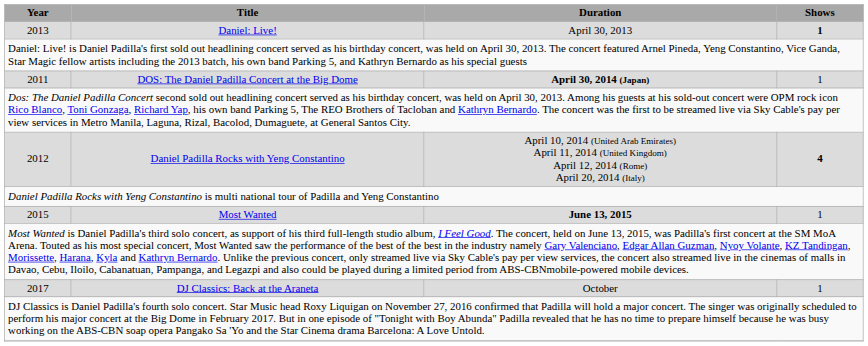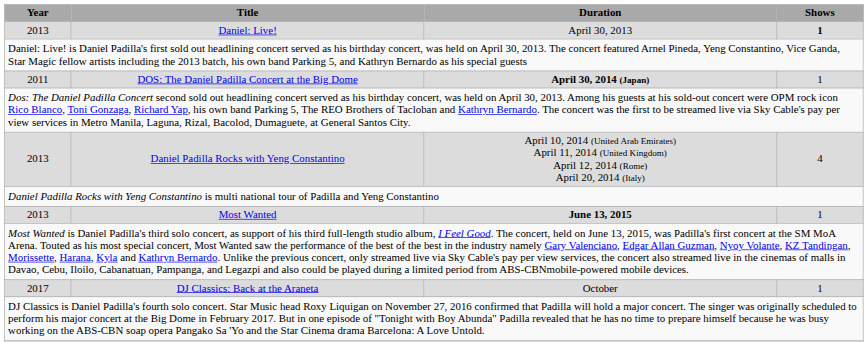 <table class="wikitable" width="100%" border="1">
 <tr>
 <th width=20 style="background-color: #A9A9A9;">Year</th>
 <th width=200 style="background-color: #A9A9A9;">Title</th>
 <th width=200 style="background-color: #A9A9A9;">Duration</th>
 <th width=20 style="background-color: #A9A9A9;">Shows</th>
 </tr>
 <tr>
 <td style="background-color: #DCDCDC;" align="center">2013</td>
 <td style="background-color: #DCDCDC;" align="center"><a href='#'>Daniel: Live!</a></td>
 <td style="background-color: #DCDCDC;" align="center">April 30, 2013</td>
 <td style="background-color: #DCDCDC;" align="center"><strong>1</strong></td>
 </tr>
 <tr>
 <td colspan="14" style="border-bottom-width:1px; padding:5px;">Daniel: Live! is Daniel Padilla's first sold out headlining concert served as his birthday concert,  was held on April 30, 2013. The concert featured Arnel Pineda, Yeng Constantino, Vice Ganda, Star Magic fellow artists including the 2013 batch, his own band Parking 5, and Kathryn Bernardo as his special guests</td>
 </tr>
 <tr>
 <td style="background-color: #DCDCDC;" align="center">2011</td>
 <td style="background-color: #DCDCDC;" align="center"><a href='#'>DOS: The Daniel Padilla Concert at the Big Dome</a></td>
 <td style="background-color: #DCDCDC;" align="center"><strong>April 30, 2014 <small>(Japan)</small></strong></td>
 <td style="background-color: #DCDCDC;" align="center">1</td>
 </tr>
 <tr>
 <td colspan="14" style="border-bottom-width:1px; padding:5px;"><em>Dos: The Daniel Padilla Concert</em> second sold out headlining concert served as his birthday concert,  was held on April 30, 2013. Among his guests at his sold-out concert were OPM rock icon <a href='#'>Rico Blanco</a>, <a href='#'>Toni Gonzaga</a>, <a href='#'>Richard Yap</a>, his own band Parking 5, The REO Brothers of Tacloban and <a href='#'>Kathryn Bernardo</a>. The concert was the first to be streamed live via Sky Cable's pay per view services in Metro Manila, Laguna, Rizal, Bacolod, Dumaguete, at General Santos City.</td>
 </tr>
 <tr>
-<td style="background-color: #DCDCDC;" align="center">2012</td>
+<td style="background-color: #DCDCDC;" align="center">2013</td>
 <td style="background-color: #DCDCDC;" align="center"><a href='#'>Daniel Padilla Rocks with Yeng Constantino</a></td>
 <td style="background-color: #DCDCDC;" align="center">April 10, 2014 <small>(United Arab Emirates)</small><br> April 11, 2014 <small>(United Kingdom)</small><br> April 12, 2014 <small>(Rome)</small><br> April 20, 2014 <small>(Italy)</small></td>
-<td style="background-color: #DCDCDC;" align="center"><strong>4</strong></td>
+<td style="background-color: #DCDCDC;" align="center">4</td>
 </tr>
 <tr>
 <td colspan="14" style="border-bottom-width:1px; padding:5px;"><em>Daniel Padilla Rocks with Yeng Constantino</em> is multi national tour of Padilla and Yeng Constantino</td>
 </tr>
 <tr>
-<td style="background-color: #DCDCDC;" align="center">2015</td>
+<td style="background-color: #DCDCDC;" align="center">2013</td>
 <td style="background-color: #DCDCDC;" align="center"><a href='#'>Most Wanted</a></td>
 <td style="background-color: #DCDCDC;" align="center"><strong>June 13, 2015</strong></td>
 <td style="background-color: #DCDCDC;" align="center">1</td>
 </tr>
 <tr>
 <td colspan="14" style="border-bottom-width:1px; padding:5px;"><em>Most Wanted</em> is Daniel Padilla's third solo concert, as support of his third full-length studio album, <em><a href='#'>I Feel Good</a></em>. The concert, held on June 13, 2015, was Padilla's first concert at the SM MoA Arena. Touted as his most special concert, Most Wanted saw the performance of the best of the best in the industry namely <a href='#'>Gary Valenciano</a>, <a href='#'>Edgar Allan Guzman</a>, <a href='#'>Nyoy Volante</a>, <a href='#'>KZ Tandingan</a>, <a href='#'>Morissette</a>, <a href='#'>Harana</a>, <a href='#'>Kyla</a> and <a href='#'>Kathryn Bernardo</a>. Unlike the previous concert, only streamed live via Sky Cable's pay per view services, the concert also streamed live in the cinemas of malls in Davao, Cebu, Iloilo, Cabanatuan, Pampanga, and Legazpi and also could be played during a limited period from ABS-CBNmobile-powered mobile devices.</td>
 </tr>
 <tr>
 <td style="background-color: #DCDCDC;" align="center">2017</td>
 <td style="background-color: #DCDCDC;" align="center"><a href='#'>DJ Classics: Back at the Araneta</a></td>
 <td style="background-color: #DCDCDC;" align="center">October</td>
 <td style="background-color: #DCDCDC;" align="center">1</td>
 </tr>
 <tr>
 <td colspan="14" style="border-bottom-width:1px; padding:5px;">DJ Classics is Daniel Padilla's fourth solo concert.  Star Music head Roxy Liquigan on November 27, 2016 confirmed that Padilla will hold a major concert. The singer was originally scheduled to perform his major concert at the Big Dome in February 2017. But in one episode of "Tonight with Boy Abunda" Padilla revealed that he has no time to prepare himself because he was busy working on the ABS-CBN soap opera Pangako Sa 'Yo and the Star Cinema drama Barcelona: A Love Untold.</td>
 </tr>
 <tr>
 </tr>
 </table>
